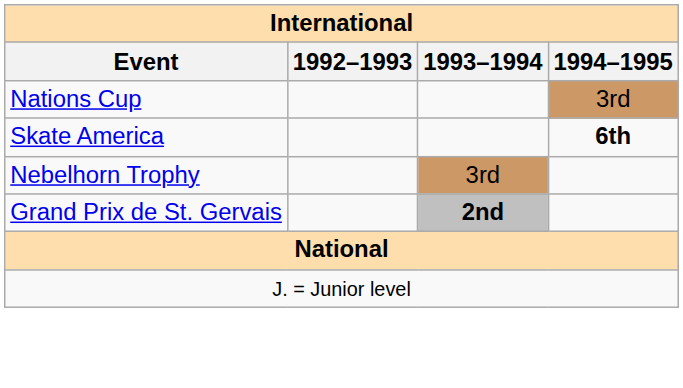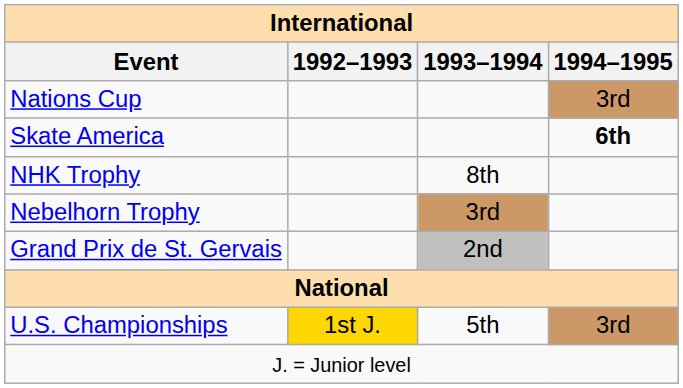 <table class="wikitable" style="text-align:center">
 <tr>
 <th style="background-color: #ffdead; " colspan=4 align=center><strong>International</strong></th>
 </tr>
 <tr>
 <th>Event</th>
 <th>1992–1993</th>
 <th>1993–1994</th>
 <th>1994–1995</th>
 </tr>
 <tr>
 <td align=left><a href='#'>Nations Cup</a></td>
 <td></td>
 <td></td>
 <td bgcolor=cc9966>3rd</td>
 </tr>
 <tr>
 <td align=left><a href='#'>Skate America</a></td>
 <td></td>
 <td></td>
 <td><strong>6th</strong></td>
 </tr>
 <tr>
+<td align=left><a href='#'>NHK Trophy</a></td>
+<td></td>
+<td>8th</td>
+<td></td>
+</tr>
+<tr>
 <td align=left><a href='#'>Nebelhorn Trophy</a></td>
 <td></td>
 <td bgcolor=cc9966>3rd</td>
 <td></td>
 </tr>
 <tr>
 <td align=left><a href='#'>Grand Prix de St. Gervais</a></td>
 <td></td>
-<td bgcolor=silver><strong>2nd</strong></td>
+<td bgcolor=silver>2nd</td>
 <td></td>
 </tr>
 <tr>
 <th style="background-color: #ffdead; " colspan=4 align=center><strong>National</strong></th>
 </tr>
 <tr>
+<td align=left><a href='#'>U.S. Championships</a></td>
+<td bgcolor=gold>1st J.</td>
+<td>5th</td>
+<td bgcolor=cc9966>3rd</td>
+</tr>
+<tr>
 <td colspan=4 align=center><small> J. = Junior level </small></td>
 </tr>
 </table>
